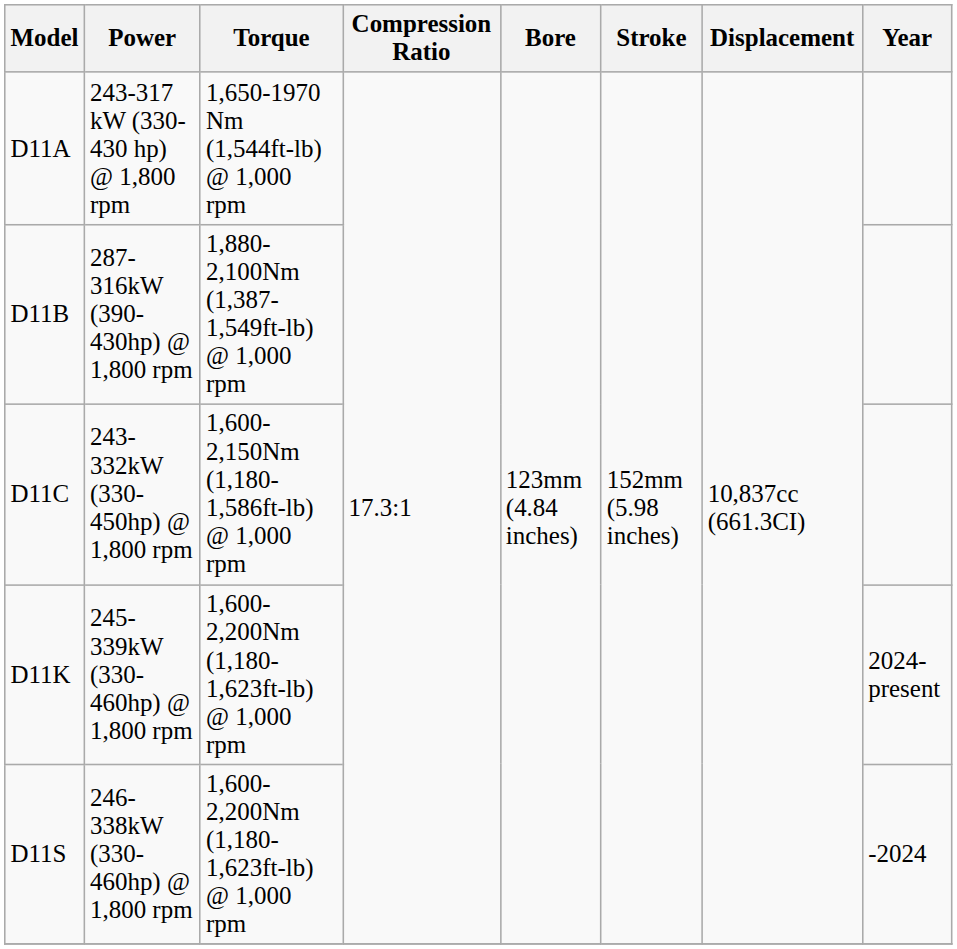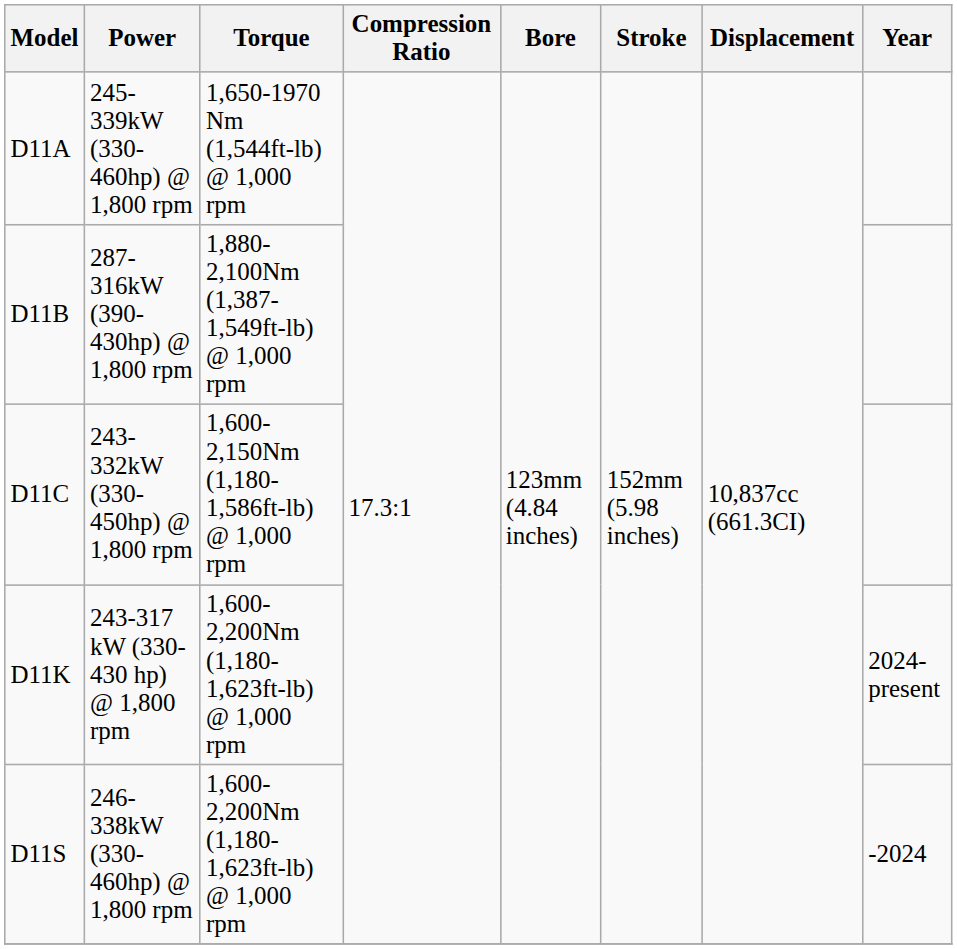 <table class="wikitable">
 <tr>
 <th>Model</th>
 <th>Power</th>
 <th>Torque</th>
 <th>Compression Ratio</th>
 <th>Bore</th>
 <th>Stroke</th>
 <th>Displacement</th>
 <th>Year</th>
 </tr>
 <tr>
 <td>D11A</td>
-<td>243-317 kW (330-430 hp) @ 1,800 rpm</td>
+<td>245-339kW (330-460hp) @ 1,800 rpm</td>
 <td>1,650-1970 Nm (1,544ft-lb) @ 1,000 rpm</td>
 <td rowspan="5">17.3:1</td>
 <td rowspan="5">123mm (4.84 inches)</td>
 <td rowspan="5">152mm (5.98 inches)</td>
 <td rowspan="5">10,837cc (661.3CI)</td>
 <td></td>
 </tr>
 <tr>
 <td>D11B</td>
 <td>287-316kW (390-430hp) @ 1,800 rpm</td>
 <td>1,880-2,100Nm (1,387-1,549ft-lb) @ 1,000 rpm</td>
 <td></td>
 </tr>
 <tr>
 <td>D11C</td>
 <td>243-332kW (330-450hp) @ 1,800 rpm</td>
 <td>1,600-2,150Nm (1,180-1,586ft-lb) @ 1,000 rpm</td>
 <td></td>
 </tr>
 <tr>
 <td>D11K</td>
-<td>245-339kW (330-460hp) @ 1,800 rpm</td>
+<td>243-317 kW (330-430 hp) @ 1,800 rpm</td>
 <td>1,600-2,200Nm (1,180-1,623ft-lb) @ 1,000 rpm</td>
 <td>2024-present</td>
 </tr>
 <tr>
 <td>D11S</td>
 <td>246-338kW (330-460hp) @ 1,800 rpm</td>
 <td>1,600-2,200Nm (1,180-1,623ft-lb) @ 1,000 rpm</td>
 <td>-2024</td>
 </tr>
 <tr>
 </tr>
 </table>
